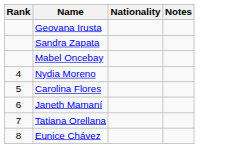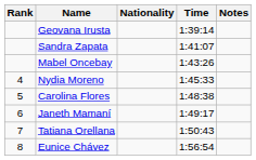 <table class="wikitable sortable" style="text-align:center">
 <tr>
 <th>Rank</th>
 <th>Name</th>
 <th>Nationality</th>
+<th>Time</th>
 <th>Notes</th>
 </tr>
 <tr>
 <td></td>
 <td align=left><a href='#'>Geovana Irusta</a></td>
 <td align=left></td>
+<td>1:39:14</td>
 <td></td>
 </tr>
 <tr>
 <td></td>
 <td align=left><a href='#'>Sandra Zapata</a></td>
 <td align=left></td>
+<td>1:41:07</td>
 <td></td>
 </tr>
 <tr>
 <td></td>
 <td align=left><a href='#'>Mabel Oncebay</a></td>
 <td align=left></td>
+<td>1:43:26</td>
 <td></td>
 </tr>
 <tr>
 <td>4</td>
 <td align=left><a href='#'>Nydia Moreno</a></td>
 <td align=left></td>
+<td>1:45:33</td>
 <td></td>
 </tr>
 <tr>
 <td>5</td>
 <td align=left><a href='#'>Carolina Flores</a></td>
 <td align=left></td>
+<td>1:48:38</td>
 <td></td>
 </tr>
 <tr>
 <td>6</td>
 <td align=left><a href='#'>Janeth Mamaní</a></td>
 <td align=left></td>
+<td>1:49:17</td>
 <td></td>
 </tr>
 <tr>
 <td>7</td>
 <td align=left><a href='#'>Tatiana Orellana</a></td>
 <td align=left></td>
+<td>1:50:43</td>
 <td></td>
 </tr>
 <tr>
 <td>8</td>
 <td align=left><a href='#'>Eunice Chávez</a></td>
 <td align=left></td>
+<td>1:56:54</td>
 <td></td>
 </tr>
 </table>
